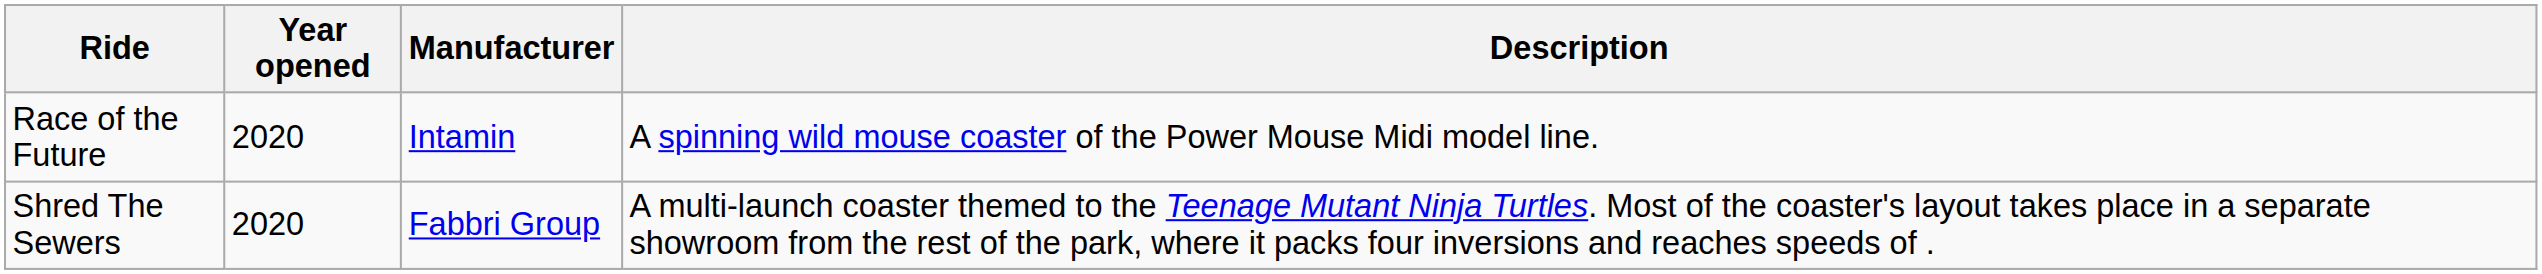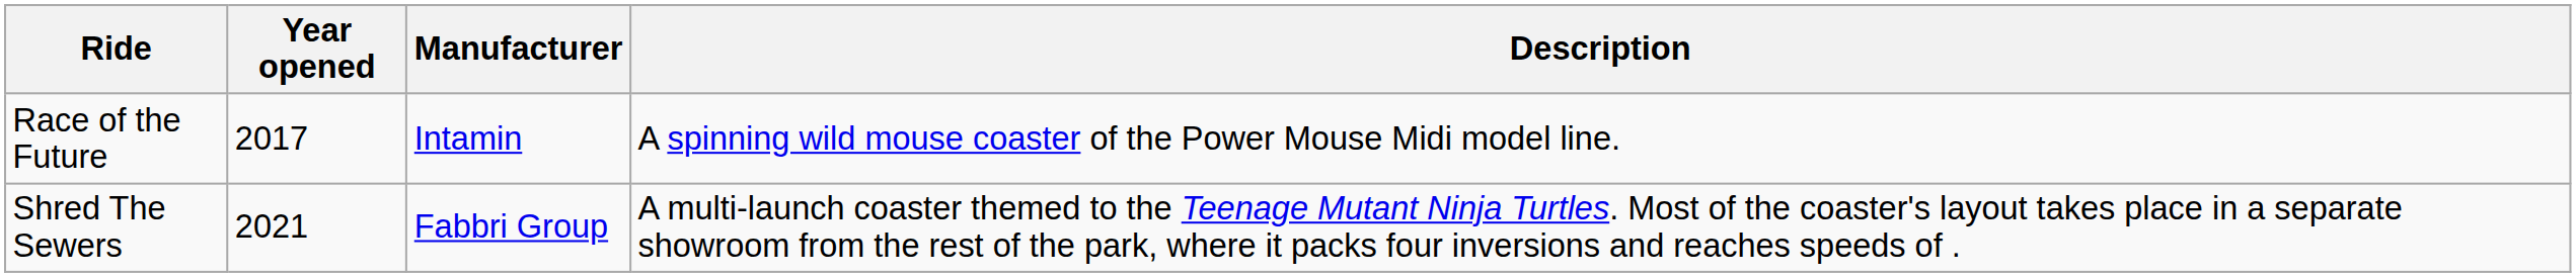 <table class="wikitable sortable">
 <tr>
 <th>Ride</th>
 <th>Year opened</th>
 <th>Manufacturer</th>
 <th>Description</th>
 </tr>
 <tr>
 <td>Race of the Future</td>
-<td>2020</td>
+<td>2017</td>
 <td><a href='#'>Intamin</a></td>
 <td>A <a href='#'>spinning wild mouse coaster</a> of the Power Mouse Midi model line.</td>
 </tr>
 <tr>
 <td>Shred The Sewers</td>
-<td>2020</td>
+<td>2021</td>
 <td><a href='#'>Fabbri Group</a></td>
 <td>A multi-launch coaster themed to the <em><a href='#'>Teenage Mutant Ninja Turtles</a></em>. Most of the coaster's layout takes place in a separate showroom from the rest of the park, where it packs four inversions and reaches speeds of .</td>
 </tr>
 </table>
